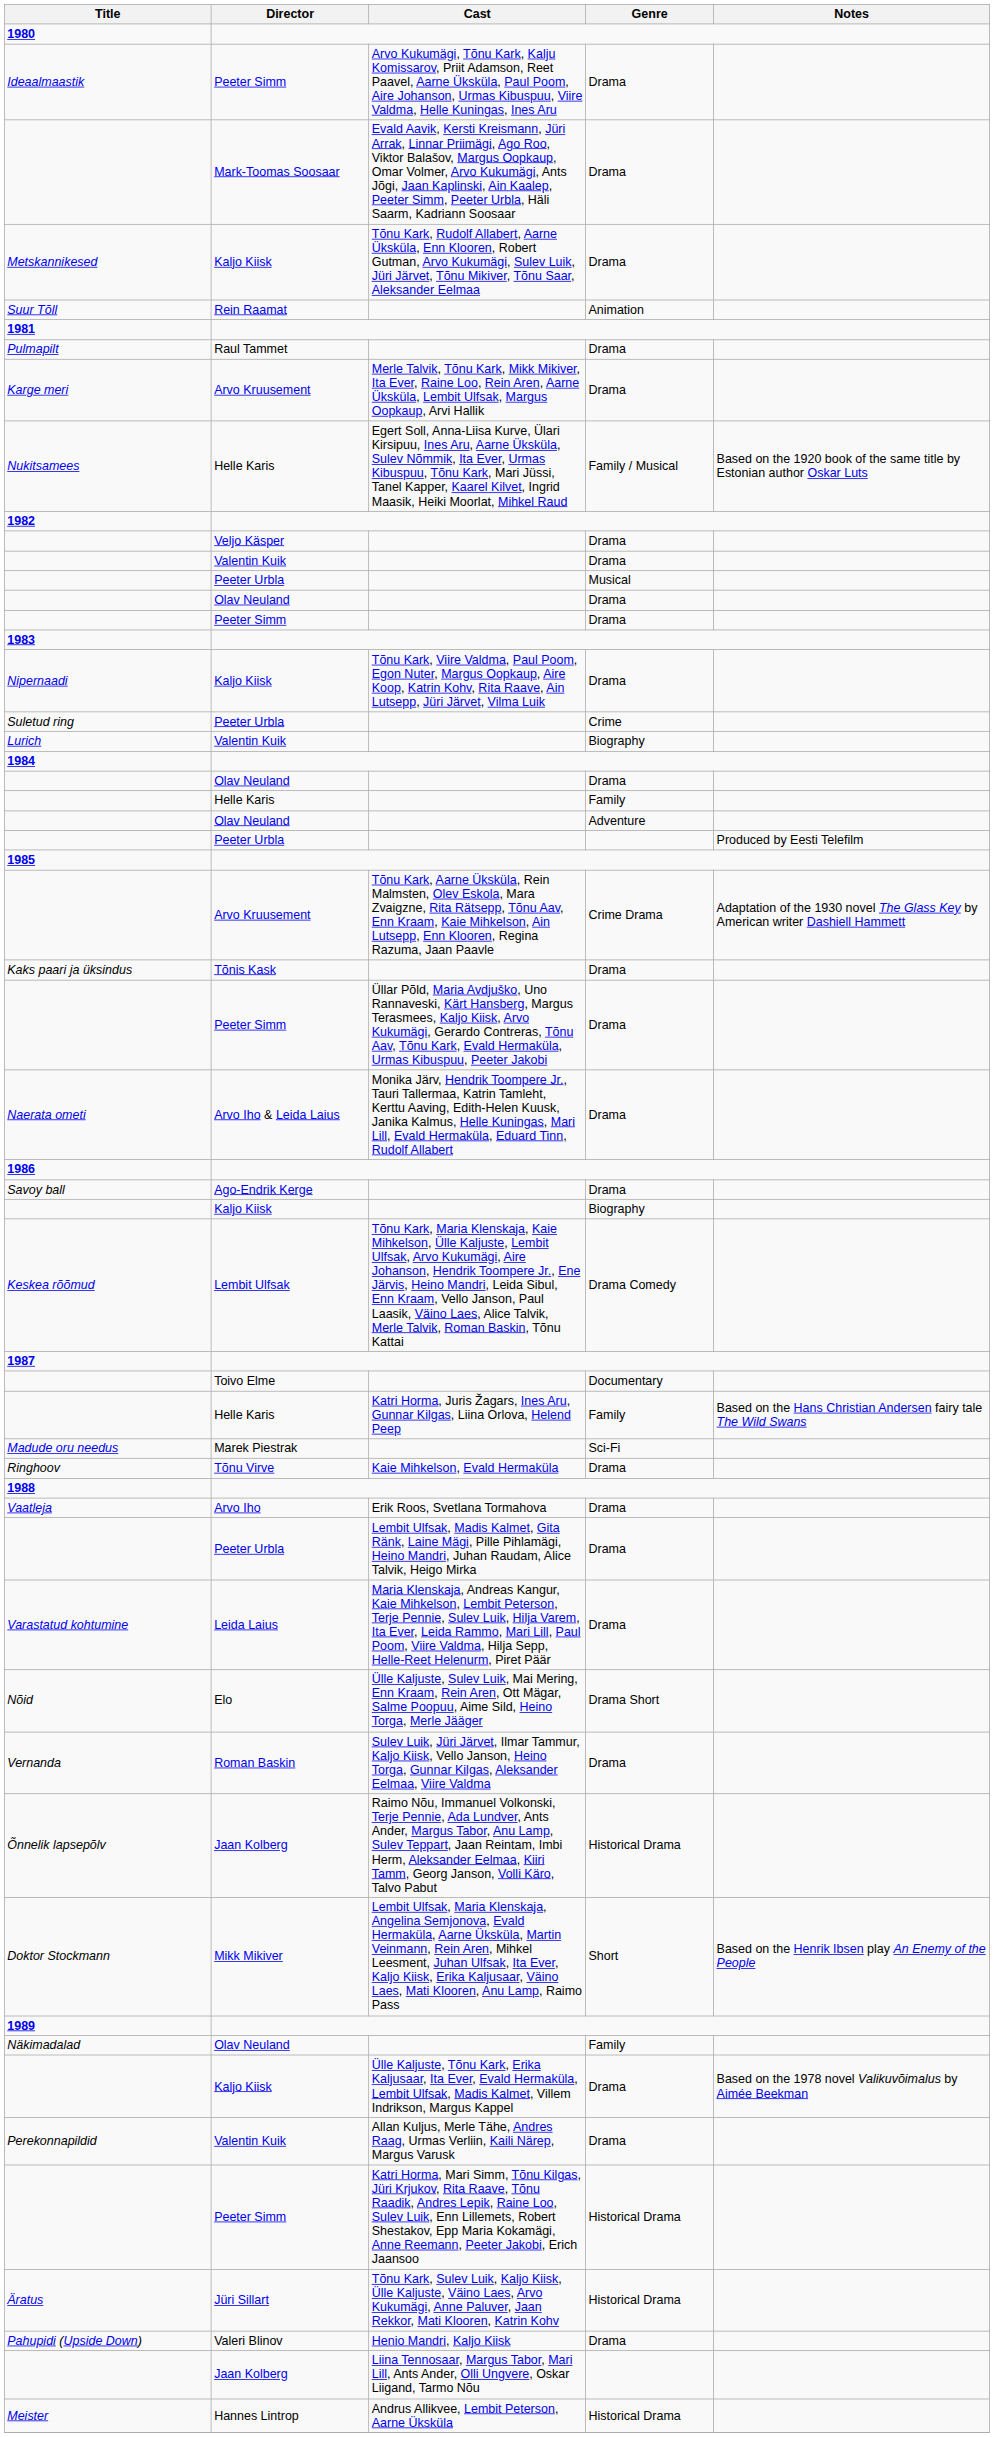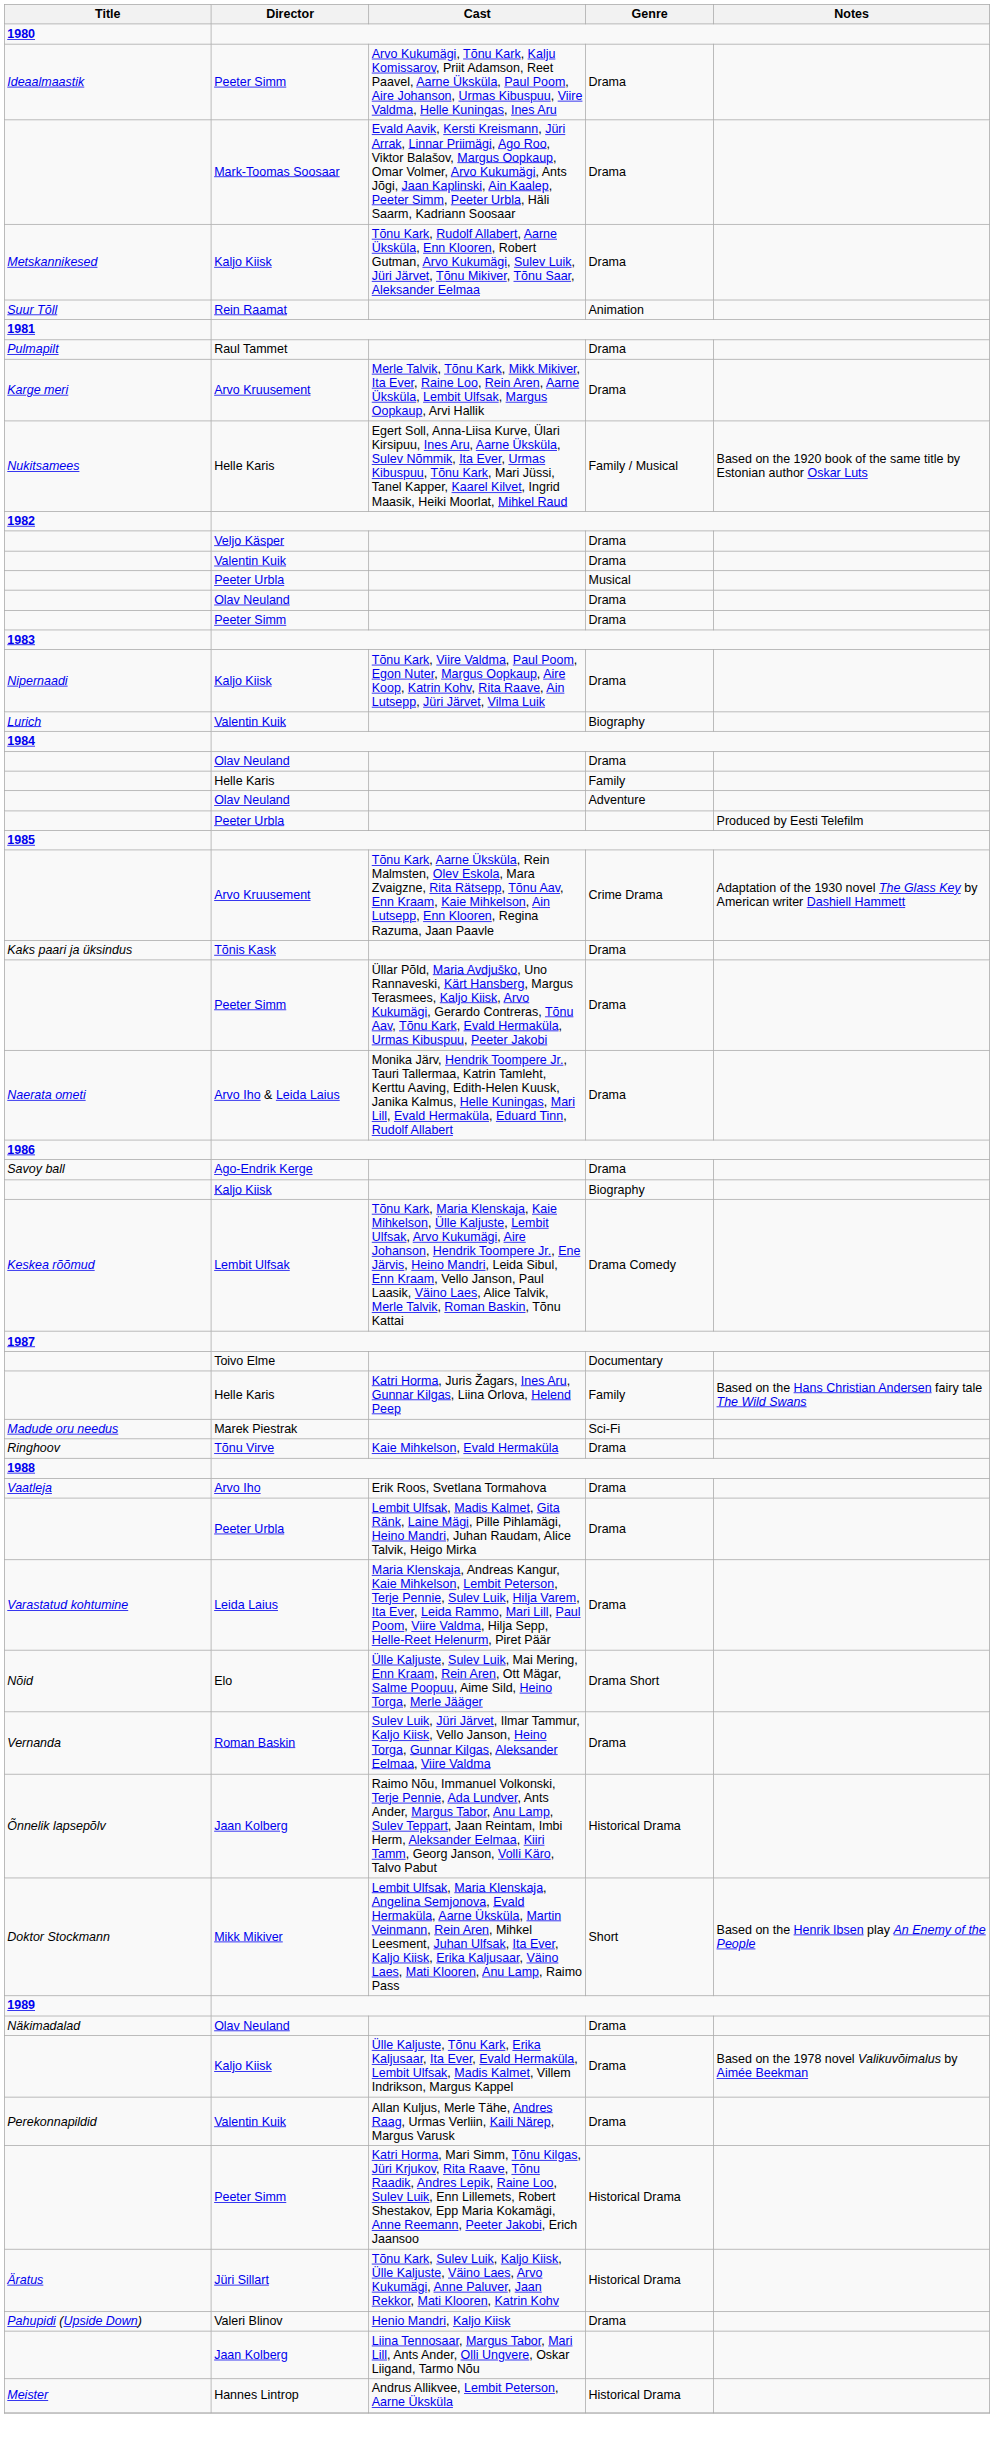 <table class="wikitable" width= "100%">
 <tr>
 <th width=21%>Title</th>
 <th width=16%>Director</th>
 <th width=22%>Cast</th>
 <th width=13%>Genre</th>
 <th width=28%>Notes</th>
 </tr>
 <tr>
 <td><strong><a href='#'>1980</a></strong></td>
 </tr>
 <tr>
 <td><em><a href='#'>Ideaalmaastik</a></em></td>
 <td><a href='#'>Peeter Simm</a></td>
 <td><a href='#'>Arvo Kukumägi</a>, <a href='#'>Tõnu Kark</a>, <a href='#'>Kalju Komissarov</a>, Priit Adamson, Reet Paavel, <a href='#'>Aarne Üksküla</a>, <a href='#'>Paul Poom</a>, <a href='#'>Aire Johanson</a>, <a href='#'>Urmas Kibuspuu</a>, <a href='#'>Viire Valdma</a>, <a href='#'>Helle Kuningas</a>, <a href='#'>Ines Aru</a></td>
 <td>Drama</td>
 <td></td>
 </tr>
 <tr>
 <td><em></em></td>
 <td><a href='#'>Mark-Toomas Soosaar</a></td>
 <td><a href='#'>Evald Aavik</a>, <a href='#'>Kersti Kreismann</a>, <a href='#'>Jüri Arrak</a>, <a href='#'>Linnar Priimägi</a>, <a href='#'>Ago Roo</a>, Viktor Balašov, <a href='#'>Margus Oopkaup</a>, Omar Volmer, <a href='#'>Arvo Kukumägi</a>, Ants Jõgi, <a href='#'>Jaan Kaplinski</a>, <a href='#'>Ain Kaalep</a>, <a href='#'>Peeter Simm</a>, <a href='#'>Peeter Urbla</a>, Häli Saarm, Kadriann Soosaar</td>
 <td>Drama</td>
 <td></td>
 </tr>
 <tr>
 <td><em><a href='#'>Metskannikesed</a></em></td>
 <td><a href='#'>Kaljo Kiisk</a></td>
 <td><a href='#'>Tõnu Kark</a>, <a href='#'>Rudolf Allabert</a>, <a href='#'>Aarne Üksküla</a>, <a href='#'>Enn Klooren</a>, Robert Gutman, <a href='#'>Arvo Kukumägi</a>, <a href='#'>Sulev Luik</a>, <a href='#'>Jüri Järvet</a>, <a href='#'>Tõnu Mikiver</a>, <a href='#'>Tõnu Saar</a>, <a href='#'>Aleksander Eelmaa</a></td>
 <td>Drama</td>
 <td></td>
 </tr>
 <tr>
 <td><em><a href='#'>Suur Tõll</a></em></td>
 <td><a href='#'>Rein Raamat</a></td>
 <td></td>
 <td>Animation</td>
 <td></td>
 </tr>
 <tr>
 <td><strong><a href='#'>1981</a></strong></td>
 </tr>
 <tr>
 <td><em><a href='#'>Pulmapilt</a></em></td>
 <td>Raul Tammet</td>
 <td></td>
 <td>Drama</td>
 <td></td>
 </tr>
 <tr>
 <td><em><a href='#'>Karge meri</a></em></td>
 <td><a href='#'>Arvo Kruusement</a></td>
 <td><a href='#'>Merle Talvik</a>, <a href='#'>Tõnu Kark</a>, <a href='#'>Mikk Mikiver</a>, <a href='#'>Ita Ever</a>, <a href='#'>Raine Loo</a>, <a href='#'>Rein Aren</a>, <a href='#'>Aarne Üksküla</a>, <a href='#'>Lembit Ulfsak</a>, <a href='#'>Margus Oopkaup</a>, Arvi Hallik</td>
 <td>Drama</td>
 <td></td>
 </tr>
 <tr>
 <td><em><a href='#'>Nukitsamees</a></em></td>
 <td>Helle Karis</td>
 <td>Egert Soll, Anna-Liisa Kurve, Ülari Kirsipuu, <a href='#'>Ines Aru</a>, <a href='#'>Aarne Üksküla</a>, <a href='#'>Sulev Nõmmik</a>, <a href='#'>Ita Ever</a>, <a href='#'>Urmas Kibuspuu</a>, <a href='#'>Tõnu Kark</a>, Mari Jüssi, Tanel Kapper, <a href='#'>Kaarel Kilvet</a>, Ingrid Maasik, Heiki Moorlat, <a href='#'>Mihkel Raud</a></td>
 <td>Family / Musical</td>
 <td>Based on the 1920 book of the same title by Estonian author <a href='#'>Oskar Luts</a></td>
 </tr>
 <tr>
 <td><strong><a href='#'>1982</a></strong></td>
 </tr>
 <tr>
 <td><em></em></td>
 <td><a href='#'>Veljo Käsper</a></td>
 <td></td>
 <td>Drama</td>
 <td></td>
 </tr>
 <tr>
 <td><em></em></td>
 <td><a href='#'>Valentin Kuik</a></td>
 <td></td>
 <td>Drama</td>
 <td></td>
 </tr>
 <tr>
 <td><em></em></td>
 <td><a href='#'>Peeter Urbla</a></td>
 <td></td>
 <td>Musical</td>
 <td></td>
 </tr>
 <tr>
 <td><em></em></td>
 <td><a href='#'>Olav Neuland</a></td>
 <td></td>
 <td>Drama</td>
 <td></td>
 </tr>
 <tr>
 <td><em></em></td>
 <td><a href='#'>Peeter Simm</a></td>
 <td></td>
 <td>Drama</td>
 <td></td>
 </tr>
 <tr>
 <td><strong><a href='#'>1983</a></strong></td>
 </tr>
 <tr>
 <td><em><a href='#'>Nipernaadi</a></em></td>
 <td><a href='#'>Kaljo Kiisk</a></td>
 <td><a href='#'>Tõnu Kark</a>, <a href='#'>Viire Valdma</a>, <a href='#'>Paul Poom</a>, <a href='#'>Egon Nuter</a>, <a href='#'>Margus Oopkaup</a>, <a href='#'>Aire Koop</a>, <a href='#'>Katrin Kohv</a>, <a href='#'>Rita Raave</a>, <a href='#'>Ain Lutsepp</a>, <a href='#'>Jüri Järvet</a>, <a href='#'>Vilma Luik</a></td>
 <td>Drama</td>
-<td></td>
-</tr>
-<tr>
-<td><em>Suletud ring</em></td>
-<td><a href='#'>Peeter Urbla</a></td>
-<td></td>
-<td>Crime</td>
 <td></td>
 </tr>
 <tr>
 <td><em><a href='#'>Lurich</a></em></td>
 <td><a href='#'>Valentin Kuik</a></td>
 <td></td>
 <td>Biography</td>
 <td></td>
 </tr>
 <tr>
 <td><strong><a href='#'>1984</a></strong></td>
 </tr>
 <tr>
 <td><em></em></td>
 <td><a href='#'>Olav Neuland</a></td>
 <td></td>
 <td>Drama</td>
 <td></td>
 </tr>
 <tr>
 <td><em></em></td>
 <td>Helle Karis</td>
 <td></td>
 <td>Family</td>
 <td></td>
 </tr>
 <tr>
 <td><em></em></td>
 <td><a href='#'>Olav Neuland</a></td>
 <td></td>
 <td>Adventure</td>
 <td></td>
 </tr>
 <tr>
 <td><em></em></td>
 <td><a href='#'>Peeter Urbla</a></td>
 <td></td>
 <td></td>
 <td>Produced by Eesti Telefilm</td>
 </tr>
 <tr>
 <td><strong><a href='#'>1985</a></strong></td>
 </tr>
 <tr>
 <td><em></em></td>
 <td><a href='#'>Arvo Kruusement</a></td>
 <td><a href='#'>Tõnu Kark</a>, <a href='#'>Aarne Üksküla</a>, Rein Malmsten, <a href='#'>Olev Eskola</a>, Mara Zvaigzne, <a href='#'>Rita Rätsepp</a>, <a href='#'>Tõnu Aav</a>, <a href='#'>Enn Kraam</a>, <a href='#'>Kaie Mihkelson</a>, <a href='#'>Ain Lutsepp</a>, <a href='#'>Enn Klooren</a>, Regina Razuma, Jaan Paavle</td>
 <td>Crime Drama</td>
 <td>Adaptation of the 1930 novel <em><a href='#'>The Glass Key</a></em> by American writer <a href='#'>Dashiell Hammett</a></td>
 </tr>
 <tr>
 <td><em>Kaks paari ja üksindus</em></td>
 <td><a href='#'>Tõnis Kask</a></td>
 <td></td>
 <td>Drama</td>
 <td></td>
 </tr>
 <tr>
 <td><em></em></td>
 <td><a href='#'>Peeter Simm</a></td>
 <td>Üllar Põld, <a href='#'>Maria Avdjuško</a>, Uno Rannaveski, <a href='#'>Kärt Hansberg</a>, Margus Terasmees, <a href='#'>Kaljo Kiisk</a>, <a href='#'>Arvo Kukumägi</a>, Gerardo Contreras, <a href='#'>Tõnu Aav</a>, <a href='#'>Tõnu Kark</a>, <a href='#'>Evald Hermaküla</a>, <a href='#'>Urmas Kibuspuu</a>, <a href='#'>Peeter Jakobi</a></td>
 <td>Drama</td>
 <td></td>
 </tr>
 <tr>
 <td><em><a href='#'>Naerata ometi</a></em></td>
 <td><a href='#'>Arvo Iho</a> & <a href='#'>Leida Laius</a></td>
 <td>Monika Järv, <a href='#'>Hendrik Toompere Jr.</a>, Tauri Tallermaa, Katrin Tamleht, Kerttu Aaving, Edith-Helen Kuusk, Janika Kalmus, <a href='#'>Helle Kuningas</a>, <a href='#'>Mari Lill</a>, <a href='#'>Evald Hermaküla</a>, <a href='#'>Eduard Tinn</a>, <a href='#'>Rudolf Allabert</a></td>
 <td>Drama</td>
 <td></td>
 </tr>
 <tr>
 <td><strong><a href='#'>1986</a></strong></td>
 </tr>
 <tr>
 <td><em>Savoy ball</em></td>
 <td><a href='#'>Ago-Endrik Kerge</a></td>
 <td></td>
 <td>Drama</td>
 <td></td>
 </tr>
 <tr>
 <td><em></em></td>
 <td><a href='#'>Kaljo Kiisk</a></td>
 <td></td>
 <td>Biography</td>
 <td></td>
 </tr>
 <tr>
 <td><em><a href='#'>Keskea rõõmud</a></em></td>
 <td><a href='#'>Lembit Ulfsak</a></td>
 <td><a href='#'>Tõnu Kark</a>, <a href='#'>Maria Klenskaja</a>, <a href='#'>Kaie Mihkelson</a>, <a href='#'>Ülle Kaljuste</a>, <a href='#'>Lembit Ulfsak</a>, <a href='#'>Arvo Kukumägi</a>, <a href='#'>Aire Johanson</a>, <a href='#'>Hendrik Toompere Jr.</a>, <a href='#'>Ene Järvis</a>, <a href='#'>Heino Mandri</a>, Leida Sibul, <a href='#'>Enn Kraam</a>, Vello Janson, Paul Laasik, <a href='#'>Väino Laes</a>, Alice Talvik, <a href='#'>Merle Talvik</a>, <a href='#'>Roman Baskin</a>, Tõnu Kattai</td>
 <td>Drama Comedy</td>
 <td></td>
 </tr>
 <tr>
 <td><strong><a href='#'>1987</a></strong></td>
 </tr>
 <tr>
 <td><em></em></td>
 <td>Toivo Elme</td>
 <td></td>
 <td>Documentary</td>
 <td></td>
 </tr>
 <tr>
 <td><em></em></td>
 <td>Helle Karis</td>
 <td><a href='#'>Katri Horma</a>, Juris Žagars, <a href='#'>Ines Aru</a>, <a href='#'>Gunnar Kilgas</a>, Liina Orlova, <a href='#'>Helend Peep</a></td>
 <td>Family</td>
 <td>Based on the <a href='#'>Hans Christian Andersen</a> fairy tale <em><a href='#'>The Wild Swans</a></em></td>
 </tr>
 <tr>
 <td><em><a href='#'>Madude oru needus</a></em></td>
 <td>Marek Piestrak</td>
 <td></td>
 <td>Sci-Fi</td>
 <td></td>
 </tr>
 <tr>
 <td><em>Ringhoov</em></td>
 <td><a href='#'>Tõnu Virve</a></td>
 <td><a href='#'>Kaie Mihkelson</a>, <a href='#'>Evald Hermaküla</a></td>
 <td>Drama</td>
 <td></td>
 </tr>
 <tr>
 <td><strong><a href='#'>1988</a></strong></td>
 </tr>
 <tr>
 <td><em><a href='#'>Vaatleja</a></em></td>
 <td><a href='#'>Arvo Iho</a></td>
 <td>Erik Roos, Svetlana Tormahova</td>
 <td>Drama</td>
 <td></td>
 </tr>
 <tr>
 <td><em></em></td>
 <td><a href='#'>Peeter Urbla</a></td>
 <td><a href='#'>Lembit Ulfsak</a>, <a href='#'>Madis Kalmet</a>, <a href='#'>Gita Ränk</a>, <a href='#'>Laine Mägi</a>, Pille Pihlamägi, <a href='#'>Heino Mandri</a>, Juhan Raudam, Alice Talvik, Heigo Mirka</td>
 <td>Drama</td>
 <td></td>
 </tr>
 <tr>
 <td><em><a href='#'>Varastatud kohtumine</a></em></td>
 <td><a href='#'>Leida Laius</a></td>
 <td><a href='#'>Maria Klenskaja</a>, Andreas Kangur, <a href='#'>Kaie Mihkelson</a>, <a href='#'>Lembit Peterson</a>, <a href='#'>Terje Pennie</a>, <a href='#'>Sulev Luik</a>, <a href='#'>Hilja Varem</a>, <a href='#'>Ita Ever</a>, <a href='#'>Leida Rammo</a>, <a href='#'>Mari Lill</a>, <a href='#'>Paul Poom</a>, <a href='#'>Viire Valdma</a>, Hilja Sepp, <a href='#'>Helle-Reet Helenurm</a>, Piret Päär</td>
 <td>Drama</td>
 <td></td>
 </tr>
 <tr>
 <td><em>Nõid</em></td>
 <td>Elo </td>
 <td><a href='#'>Ülle Kaljuste</a>, <a href='#'>Sulev Luik</a>, Mai Mering, <a href='#'>Enn Kraam</a>, <a href='#'>Rein Aren</a>, Ott Mägar, <a href='#'>Salme Poopuu</a>, Aime Sild, <a href='#'>Heino Torga</a>, <a href='#'>Merle Jääger</a></td>
 <td>Drama Short</td>
 <td></td>
 </tr>
 <tr>
 <td><em>Vernanda</em></td>
 <td><a href='#'>Roman Baskin</a></td>
 <td><a href='#'>Sulev Luik</a>, <a href='#'>Jüri Järvet</a>, Ilmar Tammur, <a href='#'>Kaljo Kiisk</a>, Vello Janson, <a href='#'>Heino Torga</a>, <a href='#'>Gunnar Kilgas</a>, <a href='#'>Aleksander Eelmaa</a>, <a href='#'>Viire Valdma</a></td>
 <td>Drama</td>
 <td></td>
 </tr>
 <tr>
 <td><em>Õnnelik lapsepõlv</em></td>
 <td><a href='#'>Jaan Kolberg</a></td>
 <td>Raimo Nõu, Immanuel Volkonski, <a href='#'>Terje Pennie</a>, <a href='#'>Ada Lundver</a>, Ants Ander, <a href='#'>Margus Tabor</a>, <a href='#'>Anu Lamp</a>, <a href='#'>Sulev Teppart</a>, Jaan Reintam, Imbi Herm, <a href='#'>Aleksander Eelmaa</a>, <a href='#'>Kiiri Tamm</a>, Georg Janson, <a href='#'>Volli Käro</a>, Talvo Pabut</td>
 <td>Historical Drama</td>
 <td></td>
 </tr>
 <tr>
 <td><em>Doktor Stockmann</em></td>
 <td><a href='#'>Mikk Mikiver</a></td>
 <td><a href='#'>Lembit Ulfsak</a>, <a href='#'>Maria Klenskaja</a>, <a href='#'>Angelina Semjonova</a>, <a href='#'>Evald Hermaküla</a>, <a href='#'>Aarne Üksküla</a>, <a href='#'>Martin Veinmann</a>, <a href='#'>Rein Aren</a>, Mihkel Leesment, <a href='#'>Juhan Ulfsak</a>, <a href='#'>Ita Ever</a>, <a href='#'>Kaljo Kiisk</a>, <a href='#'>Erika Kaljusaar</a>, <a href='#'>Väino Laes</a>, <a href='#'>Mati Klooren</a>, <a href='#'>Anu Lamp</a>, Raimo Pass</td>
 <td>Short</td>
 <td>Based on the <a href='#'>Henrik Ibsen</a> play <em><a href='#'>An Enemy of the People</a></em></td>
 </tr>
 <tr>
 <td><strong><a href='#'>1989</a></strong></td>
 </tr>
 <tr>
 <td><em>Näkimadalad</em></td>
 <td><a href='#'>Olav Neuland</a></td>
 <td></td>
-<td>Family</td>
+<td>Drama</td>
 <td></td>
 </tr>
 <tr>
 <td><em></em></td>
 <td><a href='#'>Kaljo Kiisk</a></td>
 <td><a href='#'>Ülle Kaljuste</a>, <a href='#'>Tõnu Kark</a>, <a href='#'>Erika Kaljusaar</a>, <a href='#'>Ita Ever</a>, <a href='#'>Evald Hermaküla</a>, <a href='#'>Lembit Ulfsak</a>, <a href='#'>Madis Kalmet</a>, Villem Indrikson, Margus Kappel</td>
 <td>Drama</td>
 <td>Based on the 1978 novel <em>Valikuvõimalus</em> by <a href='#'>Aimée Beekman</a></td>
 </tr>
 <tr>
 <td><em>Perekonnapildid</em></td>
 <td><a href='#'>Valentin Kuik</a></td>
 <td>Allan Kuljus, Merle Tähe, <a href='#'>Andres Raag</a>, Urmas Verliin, <a href='#'>Kaili Närep</a>, Margus Varusk</td>
 <td>Drama</td>
 <td></td>
 </tr>
 <tr>
 <td><em></em></td>
 <td><a href='#'>Peeter Simm</a></td>
 <td><a href='#'>Katri Horma</a>, Mari Simm, <a href='#'>Tõnu Kilgas</a>, <a href='#'>Jüri Krjukov</a>, <a href='#'>Rita Raave</a>, <a href='#'>Tõnu Raadik</a>, <a href='#'>Andres Lepik</a>, <a href='#'>Raine Loo</a>, <a href='#'>Sulev Luik</a>, Enn Lillemets, Robert Shestakov, Epp Maria Kokamägi, <a href='#'>Anne Reemann</a>, <a href='#'>Peeter Jakobi</a>, Erich Jaansoo</td>
 <td>Historical Drama</td>
 <td></td>
 </tr>
 <tr>
 <td><em><a href='#'>Äratus</a></em></td>
 <td><a href='#'>Jüri Sillart</a></td>
 <td><a href='#'>Tõnu Kark</a>, <a href='#'>Sulev Luik</a>, <a href='#'>Kaljo Kiisk</a>, <a href='#'>Ülle Kaljuste</a>, <a href='#'>Väino Laes</a>, <a href='#'>Arvo Kukumägi</a>, <a href='#'>Anne Paluver</a>, <a href='#'>Jaan Rekkor</a>, <a href='#'>Mati Klooren</a>, <a href='#'>Katrin Kohv</a></td>
 <td>Historical Drama</td>
 <td></td>
 </tr>
 <tr>
 <td><em><a href='#'>Pahupidi</a> (<a href='#'>Upside Down</a>)</em></td>
 <td>Valeri Blinov</td>
 <td><a href='#'>Henio Mandri</a>, <a href='#'>Kaljo Kiisk</a></td>
 <td>Drama</td>
 <td></td>
 </tr>
 <tr>
 <td><em></em></td>
 <td><a href='#'>Jaan Kolberg</a></td>
 <td><a href='#'>Liina Tennosaar</a>, <a href='#'>Margus Tabor</a>, <a href='#'>Mari Lill</a>, Ants Ander, <a href='#'>Olli Ungvere</a>, Oskar Liigand, Tarmo Nõu</td>
 <td></td>
 <td></td>
 </tr>
 <tr>
 <td><em><a href='#'>Meister</a></em></td>
 <td>Hannes Lintrop</td>
 <td>Andrus Allikvee, <a href='#'>Lembit Peterson</a>, <a href='#'>Aarne Üksküla</a></td>
 <td>Historical Drama</td>
 <td></td>
 </tr>
 <tr>
 </tr>
 </table>
